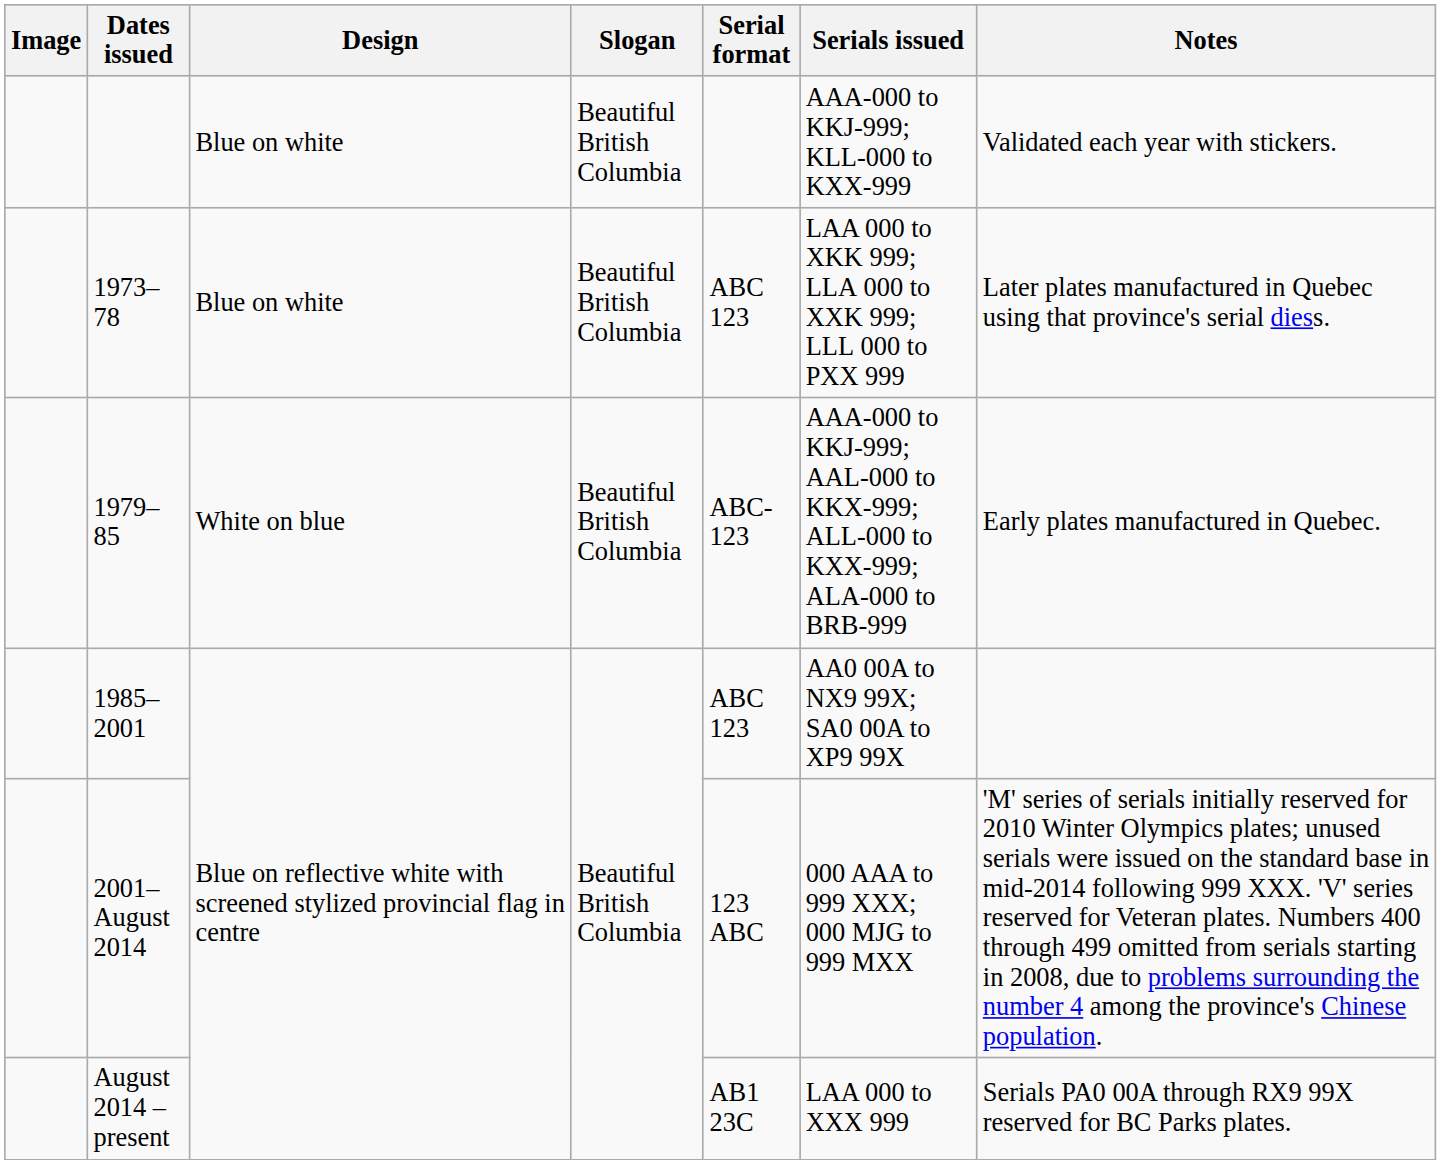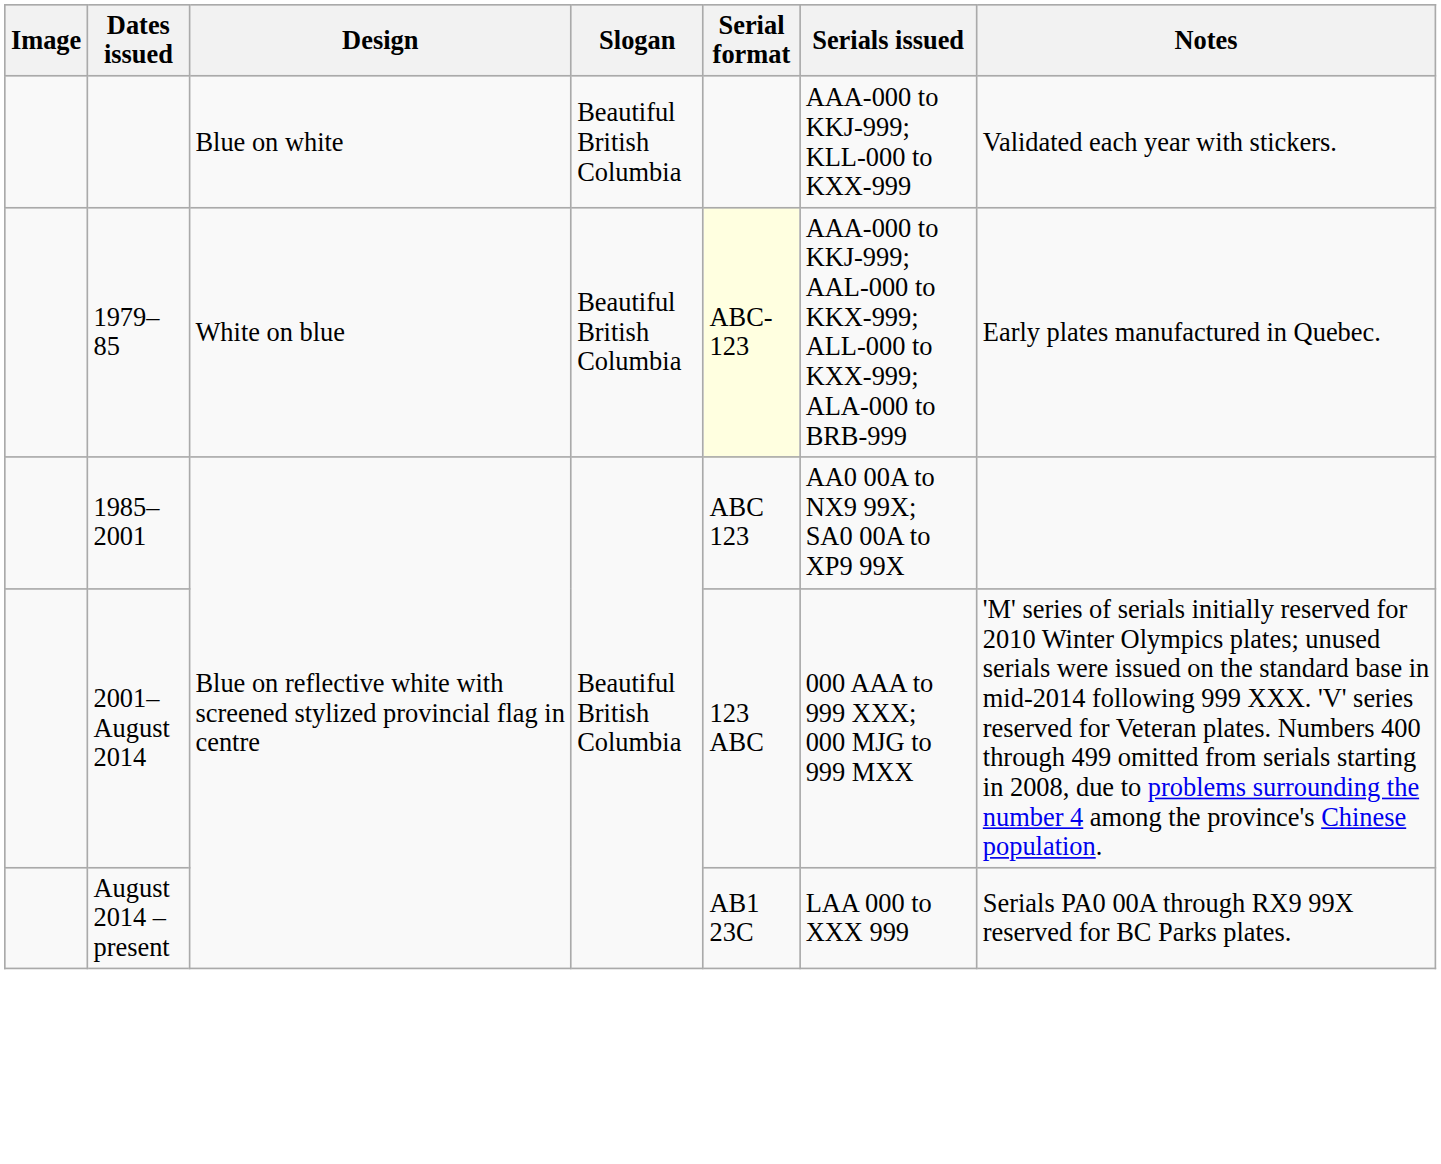 <table class="wikitable">
 <tr>
 <th>Image</th>
 <th>Dates issued</th>
 <th>Design</th>
 <th>Slogan</th>
 <th>Serial format</th>
 <th style="width:100px;">Serials issued</th>
 <th>Notes</th>
 </tr>
 <tr>
 <td></td>
 <td></td>
 <td>Blue on white</td>
 <td>Beautiful British Columbia</td>
 <td></td>
 <td>AAA-000 to KKJ-999;<br>KLL-000 to KXX-999</td>
 <td>Validated each year with stickers.</td>
 </tr>
 <tr>
 <td></td>
-<td>1973–78</td>
-<td>Blue on white</td>
-<td>Beautiful British Columbia</td>
-<td>ABC 123</td>
-<td>LAA 000 to XKK 999; LLA 000 to XXK 999; LLL 000 to PXX 999</td>
-<td>Later plates manufactured in Quebec using that province's serial <a href='#'>dies</a>s.</td>
-</tr>
-<tr>
-<td></td>
 <td>1979–85</td>
 <td>White on blue</td>
 <td>Beautiful British Columbia</td>
-<td>ABC-123</td>
+<td style="background: lightyellow;">ABC-123</td>
 <td>AAA-000 to KKJ-999;<br>AAL-000 to KKX-999;<br>ALL-000 to KXX-999;<br>ALA-000 to BRB-999</td>
 <td>Early plates manufactured in Quebec.</td>
 </tr>
 <tr>
 <td></td>
 <td>1985–2001</td>
 <td rowspan="3" style="width: 14em">Blue on reflective white with screened stylized provincial flag in centre</td>
 <td rowspan="3">Beautiful British Columbia</td>
 <td>ABC 123</td>
 <td>AA0 00A to NX9 99X; SA0 00A to XP9 99X </td>
 <td></td>
 </tr>
 <tr>
 <td></td>
 <td>2001– August 2014</td>
 <td>123 ABC</td>
 <td>000 AAA to 999 XXX; 000 MJG to 999 MXX</td>
 <td>'M' series of serials initially reserved for 2010 Winter Olympics plates; unused serials were issued on the standard base in mid-2014 following 999 XXX. 'V' series reserved for Veteran plates. Numbers 400 through 499 omitted from serials starting in 2008, due to <a href='#'>problems surrounding the number 4</a> among the province's <a href='#'>Chinese population</a>.</td>
 </tr>
 <tr>
 <td></td>
 <td>August 2014 –present</td>
 <td>AB1 23C</td>
 <td>LAA 000 to XXX 999</td>
 <td>Serials PA0 00A through RX9 99X reserved for BC Parks plates.</td>
 </tr>
 </table>
